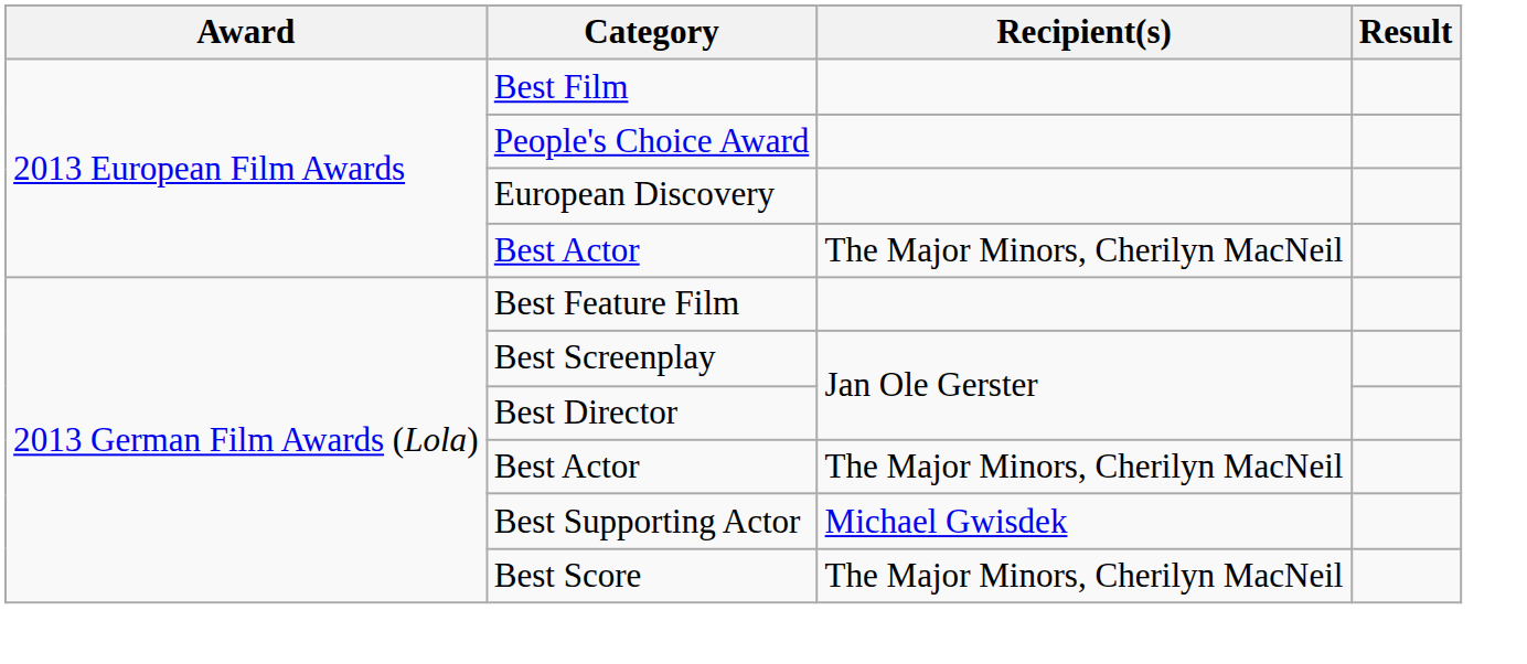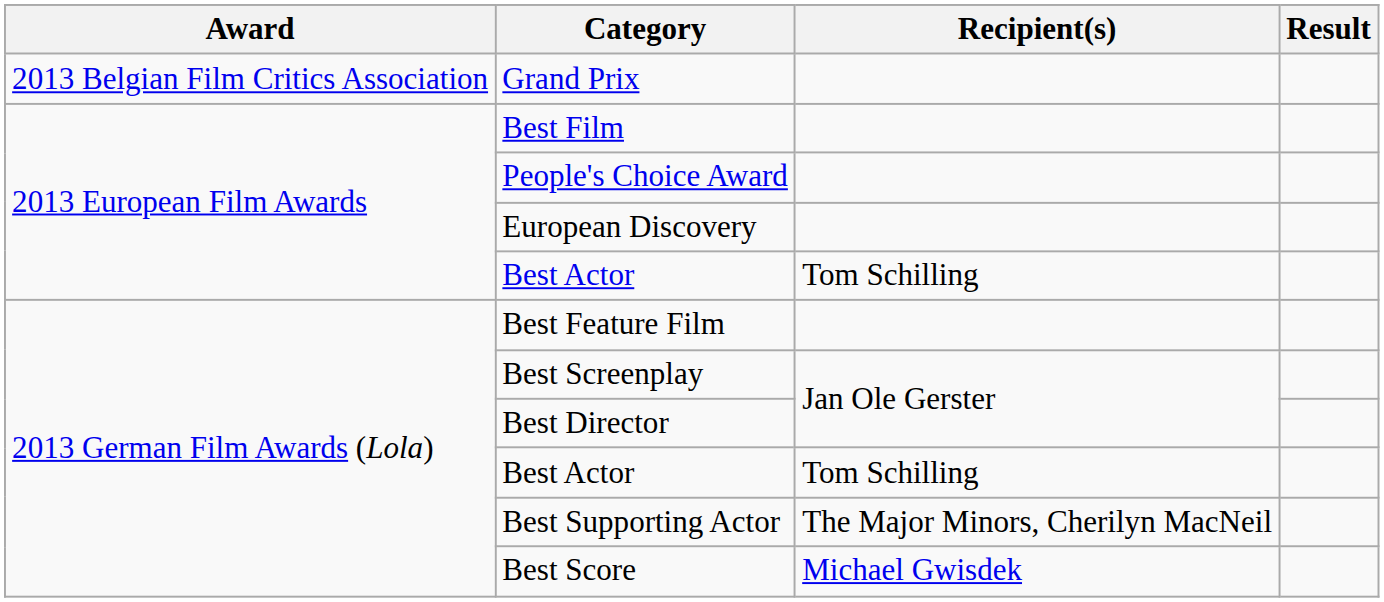 <table class="wikitable sortable plainrowheaders">
 <tr>
 <th scope="col">Award</th>
 <th scope="col">Category</th>
 <th scope="col">Recipient(s)</th>
 <th scope="col">Result</th>
+</tr>
+<tr>
+<td><a href='#'>2013 Belgian Film Critics Association</a></td>
+<td><a href='#'>Grand Prix</a></td>
+<td></td>
+<td></td>
 </tr>
 <tr>
 <td rowspan="4"><a href='#'>2013 European Film Awards</a></td>
 <td><a href='#'>Best Film</a></td>
 <td></td>
 <td></td>
 </tr>
 <tr>
 <td><a href='#'>People's Choice Award</a></td>
 <td></td>
 <td></td>
 </tr>
 <tr>
 <td>European Discovery</td>
 <td></td>
 <td></td>
 </tr>
 <tr>
 <td><a href='#'>Best Actor</a></td>
-<td>The Major Minors, Cherilyn MacNeil</td>
+<td>Tom Schilling</td>
 <td></td>
 </tr>
 <tr>
 <td rowspan="6"><a href='#'>2013 German Film Awards</a> (<em>Lola</em>)</td>
 <td>Best Feature Film</td>
 <td></td>
 <td></td>
 </tr>
 <tr>
 <td>Best Screenplay</td>
 <td rowspan="2">Jan Ole Gerster</td>
 <td></td>
 </tr>
 <tr>
 <td>Best Director</td>
 <td></td>
 </tr>
 <tr>
 <td>Best Actor</td>
+<td>Tom Schilling</td>
+<td></td>
+</tr>
+<tr>
+<td>Best Supporting Actor</td>
 <td>The Major Minors, Cherilyn MacNeil</td>
 <td></td>
 </tr>
 <tr>
-<td>Best Supporting Actor</td>
+<td>Best Score</td>
 <td><a href='#'>Michael Gwisdek</a></td>
 <td></td>
 </tr>
-<tr>
-<td>Best Score</td>
-<td>The Major Minors, Cherilyn MacNeil</td>
-<td></td>
-</tr>
 </table>
